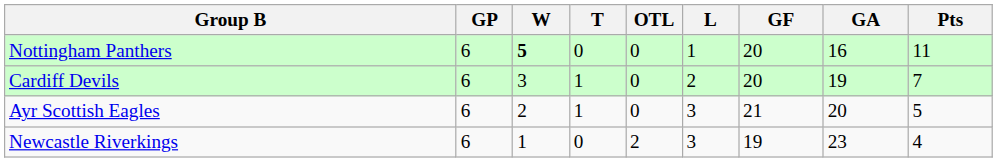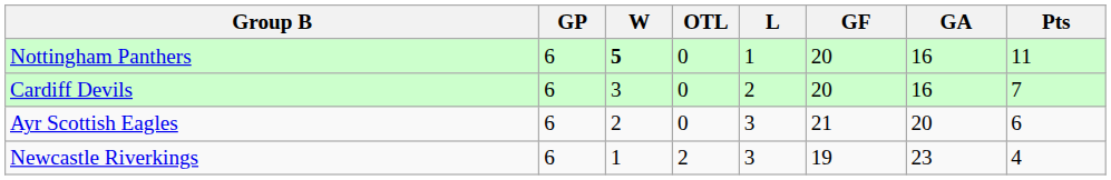 <table class="wikitable">
 <tr>
 <th width="40%">Group B</th>
 <th width="5%">GP</th>
 <th width="5%">W</th>
-<th width="5%">T</th>
 <th width="5%">OTL</th>
 <th width="5%">L</th>
 <th width="7.5%">GF</th>
 <th width="7.5%">GA</th>
 <th width="7.5%">Pts</th>
 </tr>
 <tr bgcolor="#CCFFCC">
 <td><a href='#'>Nottingham Panthers</a></td>
 <td>6</td>
 <td><strong>5</strong></td>
 <td>0</td>
-<td>0</td>
 <td>1</td>
 <td>20</td>
 <td>16</td>
 <td>11</td>
 </tr>
 <tr bgcolor="#CCFFCC">
 <td><a href='#'>Cardiff Devils</a></td>
 <td>6</td>
 <td>3</td>
-<td>1</td>
 <td>0</td>
 <td>2</td>
 <td>20</td>
-<td>19</td>
+<td>16</td>
 <td>7</td>
 </tr>
 <tr>
 <td><a href='#'>Ayr Scottish Eagles</a></td>
 <td>6</td>
 <td>2</td>
-<td>1</td>
 <td>0</td>
 <td>3</td>
 <td>21</td>
 <td>20</td>
-<td>5</td>
+<td>6</td>
 </tr>
 <tr>
 <td><a href='#'>Newcastle Riverkings</a></td>
 <td>6</td>
 <td>1</td>
-<td>0</td>
 <td>2</td>
 <td>3</td>
 <td>19</td>
 <td>23</td>
 <td>4</td>
 </tr>
 </table>
